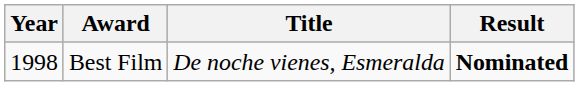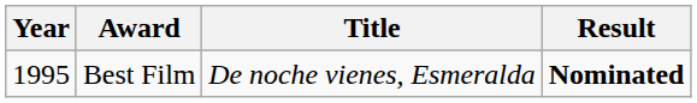 <table class="wikitable">
 <tr>
 <th>Year</th>
 <th>Award</th>
 <th>Title</th>
 <th>Result</th>
 </tr>
 <tr>
-<td>1998</td>
+<td>1995</td>
 <td>Best Film</td>
 <td><em>De noche vienes, Esmeralda</em></td>
 <td><strong>Nominated</strong></td>
 </tr>
 </table>
